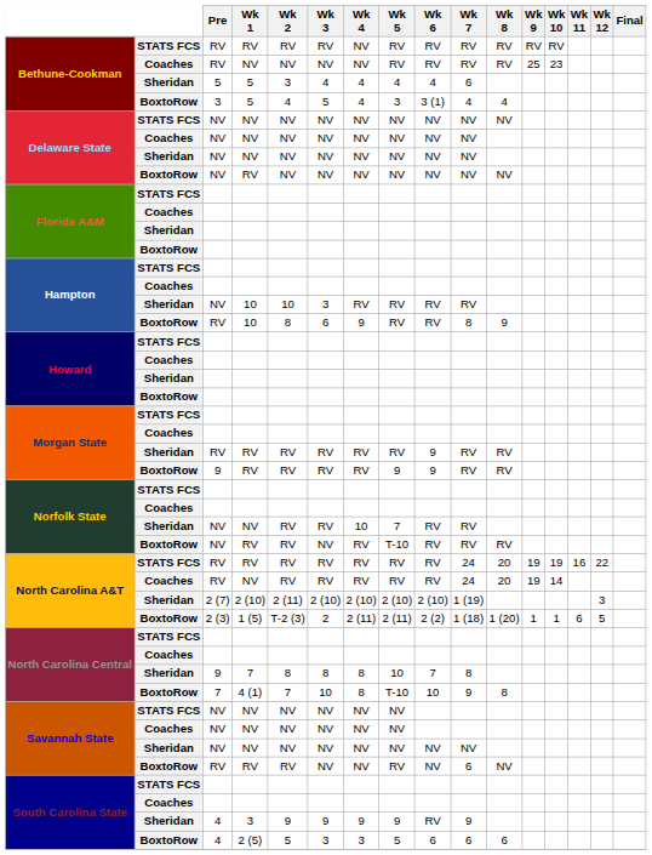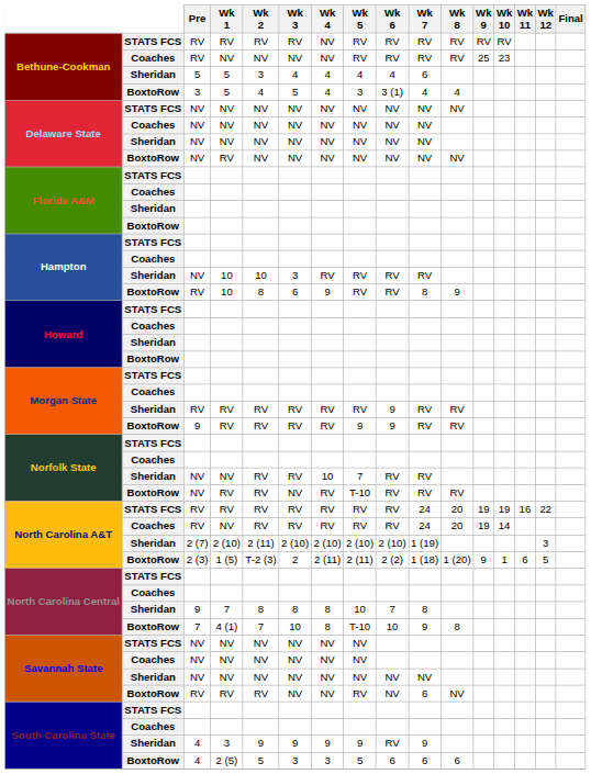 <table class="wikitable" style="white-space:nowrap;">
 <tr>
 <th colspan=2 style="background:white; border-top-style:hidden; border-left-style:hidden;"> </th>
 <th>Pre</th>
 <th>Wk<br>1</th>
 <th>Wk<br>2</th>
 <th>Wk<br>3</th>
 <th>Wk<br>4</th>
 <th>Wk<br>5</th>
 <th>Wk<br>6</th>
 <th>Wk<br>7</th>
 <th>Wk<br>8</th>
 <th>Wk<br>9</th>
 <th>Wk<br>10</th>
 <th>Wk<br>11</th>
 <th>Wk<br>12</th>
 <th>Final</th>
 </tr>
 <tr style="text-align:center;">
 <th rowspan=4 style="background:#800000; color:#FFD700;">Bethune-Cookman</th>
 <th>STATS FCS</th>
 <td style="background:#FFF;">RV</td>
 <td style="background:#FFF;">RV</td>
 <td style="background:#FFF;">RV</td>
 <td style="background:#FFF;">RV</td>
 <td style="background:#FFF;">NV</td>
 <td style="background:#FFF;">RV</td>
 <td style="background:#FFF;">RV</td>
 <td style="background:#FFF;">RV</td>
 <td style="background:#FFF;">RV</td>
 <td style="background:#FFF;">RV</td>
 <td style="background:#FFF;">RV</td>
 <td style="background:#FFF;"></td>
 <td style="background:#FFF;"></td>
 <td style="background:#FFF;"></td>
 </tr>
 <tr style="text-align:center;">
 <th>Coaches</th>
 <td style="background:#FFF;">RV</td>
 <td style="background:#FFF;">NV</td>
 <td style="background:#FFF;">NV</td>
 <td style="background:#FFF;">NV</td>
 <td style="background:#FFF;">NV</td>
 <td style="background:#FFF;">RV</td>
 <td style="background:#FFF;">RV</td>
 <td style="background:#FFF;">RV</td>
 <td style="background:#FFF;">RV</td>
 <td style="background:#FFF;">25</td>
 <td style="background:#FFF;">23</td>
 <td style="background:#FFF;"></td>
 <td style="background:#FFF;"></td>
 <td style="background:#FFF;"></td>
 </tr>
 <tr style="text-align:center;">
 <th>Sheridan</th>
 <td style="background:#FFF;">5</td>
 <td style="background:#FFF;">5</td>
 <td style="background:#FFF;">3</td>
 <td style="background:#FFF;">4</td>
 <td style="background:#FFF;">4</td>
 <td style="background:#FFF;">4</td>
 <td style="background:#FFF;">4</td>
 <td style="background:#FFF;">6</td>
 <td style="background:#FFF;"></td>
 <td style="background:#FFF;"></td>
 <td style="background:#FFF;"></td>
 <td style="background:#FFF;"></td>
 <td style="background:#FFF;"></td>
 <td style="background:#FFF;"></td>
 </tr>
 <tr style="text-align:center;">
 <th>BoxtoRow</th>
 <td style="background:#FFF;">3</td>
 <td style="background:#FFF;">5</td>
 <td style="background:#FFF;">4</td>
 <td style="background:#FFF;">5</td>
 <td style="background:#FFF;">4</td>
 <td style="background:#FFF;">3</td>
 <td style="background:#FFF;">3 (1)</td>
 <td style="background:#FFF;">4</td>
 <td style="background:#FFF;">4</td>
 <td style="background:#FFF;"></td>
 <td style="background:#FFF;"></td>
 <td style="background:#FFF;"></td>
 <td style="background:#FFF;"></td>
 <td style="background:#FFF;"></td>
 </tr>
 <tr style="text-align:center;">
 <th rowspan=4 style="background:#E32636; color:#9BDDFF;">Delaware State</th>
 <th>STATS FCS</th>
 <td style="background:#FFF;">NV</td>
 <td style="background:#FFF;">NV</td>
 <td style="background:#FFF;">NV</td>
 <td style="background:#FFF;">NV</td>
 <td style="background:#FFF;">NV</td>
 <td style="background:#FFF;">NV</td>
 <td style="background:#FFF;">NV</td>
 <td style="background:#FFF;">NV</td>
 <td style="background:#FFF;">NV</td>
 <td style="background:#FFF;"></td>
 <td style="background:#FFF;"></td>
 <td style="background:#FFF;"></td>
 <td style="background:#FFF;"></td>
 <td style="background:#FFF;"></td>
 </tr>
 <tr style="text-align:center;">
 <th>Coaches</th>
 <td style="background:#FFF;">NV</td>
 <td style="background:#FFF;">NV</td>
 <td style="background:#FFF;">NV</td>
 <td style="background:#FFF;">NV</td>
 <td style="background:#FFF;">NV</td>
 <td style="background:#FFF;">NV</td>
 <td style="background:#FFF;">NV</td>
 <td style="background:#FFF;">NV</td>
 <td style="background:#FFF;"></td>
 <td style="background:#FFF;"></td>
 <td style="background:#FFF;"></td>
 <td style="background:#FFF;"></td>
 <td style="background:#FFF;"></td>
 <td style="background:#FFF;"></td>
 </tr>
 <tr style="text-align:center;">
 <th>Sheridan</th>
 <td style="background:#FFF;">NV</td>
 <td style="background:#FFF;">NV</td>
 <td style="background:#FFF;">NV</td>
 <td style="background:#FFF;">NV</td>
 <td style="background:#FFF;">NV</td>
 <td style="background:#FFF;">NV</td>
 <td style="background:#FFF;">NV</td>
 <td style="background:#FFF;">NV</td>
 <td style="background:#FFF;"></td>
 <td style="background:#FFF;"></td>
 <td style="background:#FFF;"></td>
 <td style="background:#FFF;"></td>
 <td style="background:#FFF;"></td>
 <td style="background:#FFF;"></td>
 </tr>
 <tr style="text-align:center;">
 <th>BoxtoRow</th>
 <td style="background:#FFF;">NV</td>
 <td style="background:#FFF;">RV</td>
 <td style="background:#FFF;">NV</td>
 <td style="background:#FFF;">NV</td>
 <td style="background:#FFF;">NV</td>
 <td style="background:#FFF;">NV</td>
 <td style="background:#FFF;">NV</td>
 <td style="background:#FFF;">NV</td>
 <td style="background:#FFF;">NV</td>
 <td style="background:#FFF;"></td>
 <td style="background:#FFF;"></td>
 <td style="background:#FFF;"></td>
 <td style="background:#FFF;"></td>
 <td style="background:#FFF;"></td>
 </tr>
 <tr style="text-align:center;">
 <th rowspan=4 style="background:#458B00; color:#FF5333;">Florida A&M</th>
 <th>STATS FCS</th>
 <td style="background:#FFF;"></td>
 <td style="background:#FFF;"></td>
 <td style="background:#FFF;"></td>
 <td style="background:#FFF;"></td>
 <td style="background:#FFF;"></td>
 <td style="background:#FFF;"></td>
 <td style="background:#FFF;"></td>
 <td style="background:#FFF;"></td>
 <td style="background:#FFF;"></td>
 <td style="background:#FFF;"></td>
 <td style="background:#FFF;"></td>
 <td style="background:#FFF;"></td>
 <td style="background:#FFF;"></td>
 <td style="background:#FFF;"></td>
 </tr>
 <tr style="text-align:center;">
 <th>Coaches</th>
 <td style="background:#FFF;"></td>
 <td style="background:#FFF;"></td>
 <td style="background:#FFF;"></td>
 <td style="background:#FFF;"></td>
 <td style="background:#FFF;"></td>
 <td style="background:#FFF;"></td>
 <td style="background:#FFF;"></td>
 <td style="background:#FFF;"></td>
 <td style="background:#FFF;"></td>
 <td style="background:#FFF;"></td>
 <td style="background:#FFF;"></td>
 <td style="background:#FFF;"></td>
 <td style="background:#FFF;"></td>
 <td style="background:#FFF;"></td>
 </tr>
 <tr style="text-align:center;">
 <th>Sheridan</th>
 <td style="background:#FFF;"></td>
 <td style="background:#FFF;"></td>
 <td style="background:#FFF;"></td>
 <td style="background:#FFF;"></td>
 <td style="background:#FFF;"></td>
 <td style="background:#FFF;"></td>
 <td style="background:#FFF;"></td>
 <td style="background:#FFF;"></td>
 <td style="background:#FFF;"></td>
 <td style="background:#FFF;"></td>
 <td style="background:#FFF;"></td>
 <td style="background:#FFF;"></td>
 <td style="background:#FFF;"></td>
 <td style="background:#FFF;"></td>
 </tr>
 <tr style="text-align:center;">
 <th>BoxtoRow</th>
 <td style="background:#FFF;"></td>
 <td style="background:#FFF;"></td>
 <td style="background:#FFF;"></td>
 <td style="background:#FFF;"></td>
 <td style="background:#FFF;"></td>
 <td style="background:#FFF;"></td>
 <td style="background:#FFF;"></td>
 <td style="background:#FFF;"></td>
 <td style="background:#FFF;"></td>
 <td style="background:#FFF;"></td>
 <td style="background:#FFF;"></td>
 <td style="background:#FFF;"></td>
 <td style="background:#FFF;"></td>
 <td style="background:#FFF;"></td>
 </tr>
 <tr style="text-align:center;">
 <th rowspan=4 style="background:#265198; color:white;">Hampton</th>
 <th>STATS FCS</th>
 <td style="background:#FFF;"></td>
 <td style="background:#FFF;"></td>
 <td style="background:#FFF;"></td>
 <td style="background:#FFF;"></td>
 <td style="background:#FFF;"></td>
 <td style="background:#FFF;"></td>
 <td style="background:#FFF;"></td>
 <td style="background:#FFF;"></td>
 <td style="background:#FFF;"></td>
 <td style="background:#FFF;"></td>
 <td style="background:#FFF;"></td>
 <td style="background:#FFF;"></td>
 <td style="background:#FFF;"></td>
 <td style="background:#FFF;"></td>
 </tr>
 <tr style="text-align:center;">
 <th>Coaches</th>
 <td style="background:#FFF;"></td>
 <td style="background:#FFF;"></td>
 <td style="background:#FFF;"></td>
 <td style="background:#FFF;"></td>
 <td style="background:#FFF;"></td>
 <td style="background:#FFF;"></td>
 <td style="background:#FFF;"></td>
 <td style="background:#FFF;"></td>
 <td style="background:#FFF;"></td>
 <td style="background:#FFF;"></td>
 <td style="background:#FFF;"></td>
 <td style="background:#FFF;"></td>
 <td style="background:#FFF;"></td>
 <td style="background:#FFF;"></td>
 </tr>
 <tr style="text-align:center;">
 <th>Sheridan</th>
 <td style="background:#FFF;">NV</td>
 <td style="background:#FFF;">10</td>
 <td style="background:#FFF;">10</td>
 <td style="background:#FFF;">3</td>
 <td style="background:#FFF;">RV</td>
 <td style="background:#FFF;">RV</td>
 <td style="background:#FFF;">RV</td>
 <td style="background:#FFF;">RV</td>
 <td style="background:#FFF;"></td>
 <td style="background:#FFF;"></td>
 <td style="background:#FFF;"></td>
 <td style="background:#FFF;"></td>
 <td style="background:#FFF;"></td>
 <td style="background:#FFF;"></td>
 </tr>
 <tr style="text-align:center;">
 <th>BoxtoRow</th>
 <td style="background:#FFF;">RV</td>
 <td style="background:#FFF;">10</td>
 <td style="background:#FFF;">8</td>
 <td style="background:#FFF;">6</td>
 <td style="background:#FFF;">9</td>
 <td style="background:#FFF;">RV</td>
 <td style="background:#FFF;">RV</td>
 <td style="background:#FFF;">8</td>
 <td style="background:#FFF;">9</td>
 <td style="background:#FFF;"></td>
 <td style="background:#FFF;"></td>
 <td style="background:#FFF;"></td>
 <td style="background:#FFF;"></td>
 <td style="background:#FFF;"></td>
 </tr>
 <tr style="text-align:center;">
 <th rowspan=4 style="background:#000066; color:#FF0033;">Howard</th>
 <th>STATS FCS</th>
 <td style="background:#FFF;"></td>
 <td style="background:#FFF;"></td>
 <td style="background:#FFF;"></td>
 <td style="background:#FFF;"></td>
 <td style="background:#FFF;"></td>
 <td style="background:#FFF;"></td>
 <td style="background:#FFF;"></td>
 <td style="background:#FFF;"></td>
 <td style="background:#FFF;"></td>
 <td style="background:#FFF;"></td>
 <td style="background:#FFF;"></td>
 <td style="background:#FFF;"></td>
 <td style="background:#FFF;"></td>
 <td style="background:#FFF;"></td>
 </tr>
 <tr style="text-align:center;">
 <th>Coaches</th>
 <td style="background:#FFF;"></td>
 <td style="background:#FFF;"></td>
 <td style="background:#FFF;"></td>
 <td style="background:#FFF;"></td>
 <td style="background:#FFF;"></td>
 <td style="background:#FFF;"></td>
 <td style="background:#FFF;"></td>
 <td style="background:#FFF;"></td>
 <td style="background:#FFF;"></td>
 <td style="background:#FFF;"></td>
 <td style="background:#FFF;"></td>
 <td style="background:#FFF;"></td>
 <td style="background:#FFF;"></td>
 <td style="background:#FFF;"></td>
 </tr>
 <tr style="text-align:center;">
 <th>Sheridan</th>
 <td style="background:#FFF;"></td>
 <td style="background:#FFF;"></td>
 <td style="background:#FFF;"></td>
 <td style="background:#FFF;"></td>
 <td style="background:#FFF;"></td>
 <td style="background:#FFF;"></td>
 <td style="background:#FFF;"></td>
 <td style="background:#FFF;"></td>
 <td style="background:#FFF;"></td>
 <td style="background:#FFF;"></td>
 <td style="background:#FFF;"></td>
 <td style="background:#FFF;"></td>
 <td style="background:#FFF;"></td>
 <td style="background:#FFF;"></td>
 </tr>
 <tr style="text-align:center;">
 <th>BoxtoRow</th>
 <td style="background:#FFF;"></td>
 <td style="background:#FFF;"></td>
 <td style="background:#FFF;"></td>
 <td style="background:#FFF;"></td>
 <td style="background:#FFF;"></td>
 <td style="background:#FFF;"></td>
 <td style="background:#FFF;"></td>
 <td style="background:#FFF;"></td>
 <td style="background:#FFF;"></td>
 <td style="background:#FFF;"></td>
 <td style="background:#FFF;"></td>
 <td style="background:#FFF;"></td>
 <td style="background:#FFF;"></td>
 <td style="background:#FFF;"></td>
 </tr>
 <tr style="text-align:center;">
 <th rowspan=4 style="background:#F25900; color:#003082;">Morgan State</th>
 <th>STATS FCS</th>
 <td style="background:#FFF;"></td>
 <td style="background:#FFF;"></td>
 <td style="background:#FFF;"></td>
 <td style="background:#FFF;"></td>
 <td style="background:#FFF;"></td>
 <td style="background:#FFF;"></td>
 <td style="background:#FFF;"></td>
 <td style="background:#FFF;"></td>
 <td style="background:#FFF;"></td>
 <td style="background:#FFF;"></td>
 <td style="background:#FFF;"></td>
 <td style="background:#FFF;"></td>
 <td style="background:#FFF;"></td>
 <td style="background:#FFF;"></td>
 </tr>
 <tr style="text-align:center;">
 <th>Coaches</th>
 <td style="background:#FFF;"></td>
 <td style="background:#FFF;"></td>
 <td style="background:#FFF;"></td>
 <td style="background:#FFF;"></td>
 <td style="background:#FFF;"></td>
 <td style="background:#FFF;"></td>
 <td style="background:#FFF;"></td>
 <td style="background:#FFF;"></td>
 <td style="background:#FFF;"></td>
 <td style="background:#FFF;"></td>
 <td style="background:#FFF;"></td>
 <td style="background:#FFF;"></td>
 <td style="background:#FFF;"></td>
 <td style="background:#FFF;"></td>
 </tr>
 <tr style="text-align:center;">
 <th>Sheridan</th>
 <td style="background:#FFF;">RV</td>
 <td style="background:#FFF;">RV</td>
 <td style="background:#FFF;">RV</td>
 <td style="background:#FFF;">RV</td>
 <td style="background:#FFF;">RV</td>
 <td style="background:#FFF;">RV</td>
 <td style="background:#FFF;">9</td>
 <td style="background:#FFF;">RV</td>
 <td style="background:#FFF;">RV</td>
 <td style="background:#FFF;"></td>
 <td style="background:#FFF;"></td>
 <td style="background:#FFF;"></td>
 <td style="background:#FFF;"></td>
 <td style="background:#FFF;"></td>
 </tr>
 <tr style="text-align:center;">
 <th>BoxtoRow</th>
 <td style="background:#FFF;">9</td>
 <td style="background:#FFF;">RV</td>
 <td style="background:#FFF;">RV</td>
 <td style="background:#FFF;">RV</td>
 <td style="background:#FFF;">RV</td>
 <td style="background:#FFF;">9</td>
 <td style="background:#FFF;">9</td>
 <td style="background:#FFF;">RV</td>
 <td style="background:#FFF;">RV</td>
 <td style="background:#FFF;"></td>
 <td style="background:#FFF;"></td>
 <td style="background:#FFF;"></td>
 <td style="background:#FFF;"></td>
 <td style="background:#FFF;"></td>
 </tr>
 <tr style="text-align:center;">
 <th rowspan=4 style="background:#213D30; color:#ffcc00;">Norfolk State</th>
 <th>STATS FCS</th>
 <td style="background:#FFF;"></td>
 <td style="background:#FFF;"></td>
 <td style="background:#FFF;"></td>
 <td style="background:#FFF;"></td>
 <td style="background:#FFF;"></td>
 <td style="background:#FFF;"></td>
 <td style="background:#FFF;"></td>
 <td style="background:#FFF;"></td>
 <td style="background:#FFF;"></td>
 <td style="background:#FFF;"></td>
 <td style="background:#FFF;"></td>
 <td style="background:#FFF;"></td>
 <td style="background:#FFF;"></td>
 <td style="background:#FFF;"></td>
 </tr>
 <tr style="text-align:center;">
 <th>Coaches</th>
 <td style="background:#FFF;"></td>
 <td style="background:#FFF;"></td>
 <td style="background:#FFF;"></td>
 <td style="background:#FFF;"></td>
 <td style="background:#FFF;"></td>
 <td style="background:#FFF;"></td>
 <td style="background:#FFF;"></td>
 <td style="background:#FFF;"></td>
 <td style="background:#FFF;"></td>
 <td style="background:#FFF;"></td>
 <td style="background:#FFF;"></td>
 <td style="background:#FFF;"></td>
 <td style="background:#FFF;"></td>
 <td style="background:#FFF;"></td>
 </tr>
 <tr style="text-align:center;">
 <th>Sheridan</th>
 <td style="background:#FFF;">NV</td>
 <td style="background:#FFF;">NV</td>
 <td style="background:#FFF;">RV</td>
 <td style="background:#FFF;">RV</td>
 <td style="background:#FFF;">10</td>
 <td style="background:#FFF;">7</td>
 <td style="background:#FFF;">RV</td>
 <td style="background:#FFF;">RV</td>
 <td style="background:#FFF;"></td>
 <td style="background:#FFF;"></td>
 <td style="background:#FFF;"></td>
 <td style="background:#FFF;"></td>
 <td style="background:#FFF;"></td>
 <td style="background:#FFF;"></td>
 </tr>
 <tr style="text-align:center;">
 <th>BoxtoRow</th>
 <td style="background:#FFF;">NV</td>
 <td style="background:#FFF;">RV</td>
 <td style="background:#FFF;">RV</td>
 <td style="background:#FFF;">NV</td>
 <td style="background:#FFF;">RV</td>
 <td style="background:#FFF;">T-10</td>
 <td style="background:#FFF;">RV</td>
 <td style="background:#FFF;">RV</td>
 <td style="background:#FFF;">RV</td>
 <td style="background:#FFF;"></td>
 <td style="background:#FFF;"></td>
 <td style="background:#FFF;"></td>
 <td style="background:#FFF;"></td>
 <td style="background:#FFF;"></td>
 </tr>
 <tr style="text-align:center;">
 <th rowspan=4 style="background:#FFBC0D; color:#001568;">North Carolina A&T</th>
 <th>STATS FCS</th>
 <td style="background:#FFF;">RV</td>
 <td style="background:#FFF;">RV</td>
 <td style="background:#FFF;">RV</td>
 <td style="background:#FFF;">RV</td>
 <td style="background:#FFF;">RV</td>
 <td style="background:#FFF;">RV</td>
 <td style="background:#FFF;">RV</td>
 <td style="background:#FFF;">24</td>
 <td style="background:#FFF;">20</td>
 <td style="background:#FFF;">19</td>
 <td style="background:#FFF;">19</td>
 <td style="background:#FFF;">16</td>
 <td style="background:#FFF;">22</td>
 <td style="background:#FFF;"></td>
 </tr>
 <tr style="text-align:center;">
 <th>Coaches</th>
 <td style="background:#FFF;">RV</td>
 <td style="background:#FFF;">NV</td>
 <td style="background:#FFF;">RV</td>
 <td style="background:#FFF;">RV</td>
 <td style="background:#FFF;">RV</td>
 <td style="background:#FFF;">RV</td>
 <td style="background:#FFF;">RV</td>
 <td style="background:#FFF;">24</td>
 <td style="background:#FFF;">20</td>
 <td style="background:#FFF;">19</td>
 <td style="background:#FFF;">14</td>
 <td style="background:#FFF;"></td>
 <td style="background:#FFF;"></td>
 <td style="background:#FFF;"></td>
 </tr>
 <tr style="text-align:center;">
 <th>Sheridan</th>
 <td style="background:#FFF;">2 (7)</td>
 <td style="background:#FFF;">2 (10)</td>
 <td style="background:#FFF;">2 (11)</td>
 <td style="background:#FFF;">2 (10)</td>
 <td style="background:#FFF;">2 (10)</td>
 <td style="background:#FFF;">2 (10)</td>
 <td style="background:#FFF;">2 (10)</td>
 <td style="background:#FFF;">1 (19)</td>
 <td style="background:#FFF;"></td>
 <td style="background:#FFF;"></td>
 <td style="background:#FFF;"></td>
 <td style="background:#FFF;"></td>
 <td style="background:#FFF;">3</td>
 <td style="background:#FFF;"></td>
 </tr>
 <tr style="text-align:center;">
 <th>BoxtoRow</th>
 <td style="background:#FFF;">2 (3)</td>
 <td style="background:#FFF;">1 (5)</td>
 <td style="background:#FFF;">T-2 (3)</td>
 <td style="background:#FFF;">2</td>
 <td style="background:#FFF;">2 (11)</td>
 <td style="background:#FFF;">2 (11)</td>
 <td style="background:#FFF;">2 (2)</td>
 <td style="background:#FFF;">1 (18)</td>
 <td style="background:#FFF;">1 (20)</td>
-<td style="background:#FFF;">1</td>
+<td style="background:#FFF;">9</td>
 <td style="background:#FFF;">1</td>
 <td style="background:#FFF;">6</td>
 <td style="background:#FFF;">5</td>
 <td style="background:#FFF;"></td>
 </tr>
 <tr style="text-align:center;">
 <th rowspan=4 style="background:#8F2140; color:#94948F;">North Carolina Central</th>
 <th>STATS FCS</th>
 <td style="background:#FFF;"></td>
 <td style="background:#FFF;"></td>
 <td style="background:#FFF;"></td>
 <td style="background:#FFF;"></td>
 <td style="background:#FFF;"></td>
 <td style="background:#FFF;"></td>
 <td style="background:#FFF;"></td>
 <td style="background:#FFF;"></td>
 <td style="background:#FFF;"></td>
 <td style="background:#FFF;"></td>
 <td style="background:#FFF;"></td>
 <td style="background:#FFF;"></td>
 <td style="background:#FFF;"></td>
 <td style="background:#FFF;"></td>
 </tr>
 <tr style="text-align:center;">
 <th>Coaches</th>
 <td style="background:#FFF;"></td>
 <td style="background:#FFF;"></td>
 <td style="background:#FFF;"></td>
 <td style="background:#FFF;"></td>
 <td style="background:#FFF;"></td>
 <td style="background:#FFF;"></td>
 <td style="background:#FFF;"></td>
 <td style="background:#FFF;"></td>
 <td style="background:#FFF;"></td>
 <td style="background:#FFF;"></td>
 <td style="background:#FFF;"></td>
 <td style="background:#FFF;"></td>
 <td style="background:#FFF;"></td>
 <td style="background:#FFF;"></td>
 </tr>
 <tr style="text-align:center;">
 <th>Sheridan</th>
 <td style="background:#FFF;">9</td>
 <td style="background:#FFF;">7</td>
 <td style="background:#FFF;">8</td>
 <td style="background:#FFF;">8</td>
 <td style="background:#FFF;">8</td>
 <td style="background:#FFF;">10</td>
 <td style="background:#FFF;">7</td>
 <td style="background:#FFF;">8</td>
 <td style="background:#FFF;"></td>
 <td style="background:#FFF;"></td>
 <td style="background:#FFF;"></td>
 <td style="background:#FFF;"></td>
 <td style="background:#FFF;"></td>
 <td style="background:#FFF;"></td>
 </tr>
 <tr style="text-align:center;">
 <th>BoxtoRow</th>
 <td style="background:#FFF;">7</td>
 <td style="background:#FFF;">4 (1)</td>
 <td style="background:#FFF;">7</td>
 <td style="background:#FFF;">10</td>
 <td style="background:#FFF;">8</td>
 <td style="background:#FFF;">T-10</td>
 <td style="background:#FFF;">10</td>
 <td style="background:#FFF;">9</td>
 <td style="background:#FFF;">8</td>
 <td style="background:#FFF;"></td>
 <td style="background:#FFF;"></td>
 <td style="background:#FFF;"></td>
 <td style="background:#FFF;"></td>
 <td style="background:#FFF;"></td>
 </tr>
 <tr style="text-align:center;">
 <th rowspan=4 style="background:#CC5500; color:blue;">Savannah State</th>
 <th>STATS FCS</th>
 <td style="background:#FFF;">NV</td>
 <td style="background:#FFF;">NV</td>
 <td style="background:#FFF;">NV</td>
 <td style="background:#FFF;">NV</td>
 <td style="background:#FFF;">NV</td>
 <td style="background:#FFF;">NV</td>
 <td style="background:#FFF;"></td>
 <td style="background:#FFF;"></td>
 <td style="background:#FFF;"></td>
 <td style="background:#FFF;"></td>
 <td style="background:#FFF;"></td>
 <td style="background:#FFF;"></td>
 <td style="background:#FFF;"></td>
 <td style="background:#FFF;"></td>
 </tr>
 <tr style="text-align:center;">
 <th>Coaches</th>
 <td style="background:#FFF;">NV</td>
 <td style="background:#FFF;">NV</td>
 <td style="background:#FFF;">NV</td>
 <td style="background:#FFF;">NV</td>
 <td style="background:#FFF;">NV</td>
 <td style="background:#FFF;">NV</td>
 <td style="background:#FFF;"></td>
 <td style="background:#FFF;"></td>
 <td style="background:#FFF;"></td>
 <td style="background:#FFF;"></td>
 <td style="background:#FFF;"></td>
 <td style="background:#FFF;"></td>
 <td style="background:#FFF;"></td>
 <td style="background:#FFF;"></td>
 </tr>
 <tr style="text-align:center;">
 <th>Sheridan</th>
 <td style="background:#FFF;">NV</td>
 <td style="background:#FFF;">NV</td>
 <td style="background:#FFF;">NV</td>
 <td style="background:#FFF;">NV</td>
 <td style="background:#FFF;">NV</td>
 <td style="background:#FFF;">NV</td>
 <td style="background:#FFF;">NV</td>
 <td style="background:#FFF;">NV</td>
 <td style="background:#FFF;"></td>
 <td style="background:#FFF;"></td>
 <td style="background:#FFF;"></td>
 <td style="background:#FFF;"></td>
 <td style="background:#FFF;"></td>
 <td style="background:#FFF;"></td>
 </tr>
 <tr style="text-align:center;">
 <th>BoxtoRow</th>
 <td style="background:#FFF;">RV</td>
 <td style="background:#FFF;">RV</td>
 <td style="background:#FFF;">RV</td>
 <td style="background:#FFF;">NV</td>
 <td style="background:#FFF;">NV</td>
 <td style="background:#FFF;">RV</td>
 <td style="background:#FFF;">NV</td>
 <td style="background:#FFF;">6</td>
 <td style="background:#FFF;">NV</td>
 <td style="background:#FFF;"></td>
 <td style="background:#FFF;"></td>
 <td style="background:#FFF;"></td>
 <td style="background:#FFF;"></td>
 <td style="background:#FFF;"></td>
 </tr>
 <tr style="text-align:center;">
 <th rowspan=4 style="background:#00008B; color:#87212E;">South Carolina State</th>
 <th>STATS FCS</th>
 <td style="background:#FFF;"></td>
 <td style="background:#FFF;"></td>
 <td style="background:#FFF;"></td>
 <td style="background:#FFF;"></td>
 <td style="background:#FFF;"></td>
 <td style="background:#FFF;"></td>
 <td style="background:#FFF;"></td>
 <td style="background:#FFF;"></td>
 <td style="background:#FFF;"></td>
 <td style="background:#FFF;"></td>
 <td style="background:#FFF;"></td>
 <td style="background:#FFF;"></td>
 <td style="background:#FFF;"></td>
 <td style="background:#FFF;"></td>
 </tr>
 <tr style="text-align:center;">
 <th>Coaches</th>
 <td style="background:#FFF;"></td>
 <td style="background:#FFF;"></td>
 <td style="background:#FFF;"></td>
 <td style="background:#FFF;"></td>
 <td style="background:#FFF;"></td>
 <td style="background:#FFF;"></td>
 <td style="background:#FFF;"></td>
 <td style="background:#FFF;"></td>
 <td style="background:#FFF;"></td>
 <td style="background:#FFF;"></td>
 <td style="background:#FFF;"></td>
 <td style="background:#FFF;"></td>
 <td style="background:#FFF;"></td>
 <td style="background:#FFF;"></td>
 </tr>
 <tr style="text-align:center;">
 <th>Sheridan</th>
 <td style="background:#FFF;">4</td>
 <td style="background:#FFF;">3</td>
 <td style="background:#FFF;">9</td>
 <td style="background:#FFF;">9</td>
 <td style="background:#FFF;">9</td>
 <td style="background:#FFF;">9</td>
 <td style="background:#FFF;">RV</td>
 <td style="background:#FFF;">9</td>
 <td style="background:#FFF;"></td>
 <td style="background:#FFF;"></td>
 <td style="background:#FFF;"></td>
 <td style="background:#FFF;"></td>
 <td style="background:#FFF;"></td>
 <td style="background:#FFF;"></td>
 </tr>
 <tr style="text-align:center;">
 <th>BoxtoRow</th>
 <td style="background:#FFF;">4</td>
 <td style="background:#FFF;">2 (5)</td>
 <td style="background:#FFF;">5</td>
 <td style="background:#FFF;">3</td>
 <td style="background:#FFF;">3</td>
 <td style="background:#FFF;">5</td>
 <td style="background:#FFF;">6</td>
 <td style="background:#FFF;">6</td>
 <td style="background:#FFF;">6</td>
 <td style="background:#FFF;"></td>
 <td style="background:#FFF;"></td>
 <td style="background:#FFF;"></td>
 <td style="background:#FFF;"></td>
 <td style="background:#FFF;"></td>
 </tr>
 <tr style="text-align:center;">
 </tr>
 </table>
